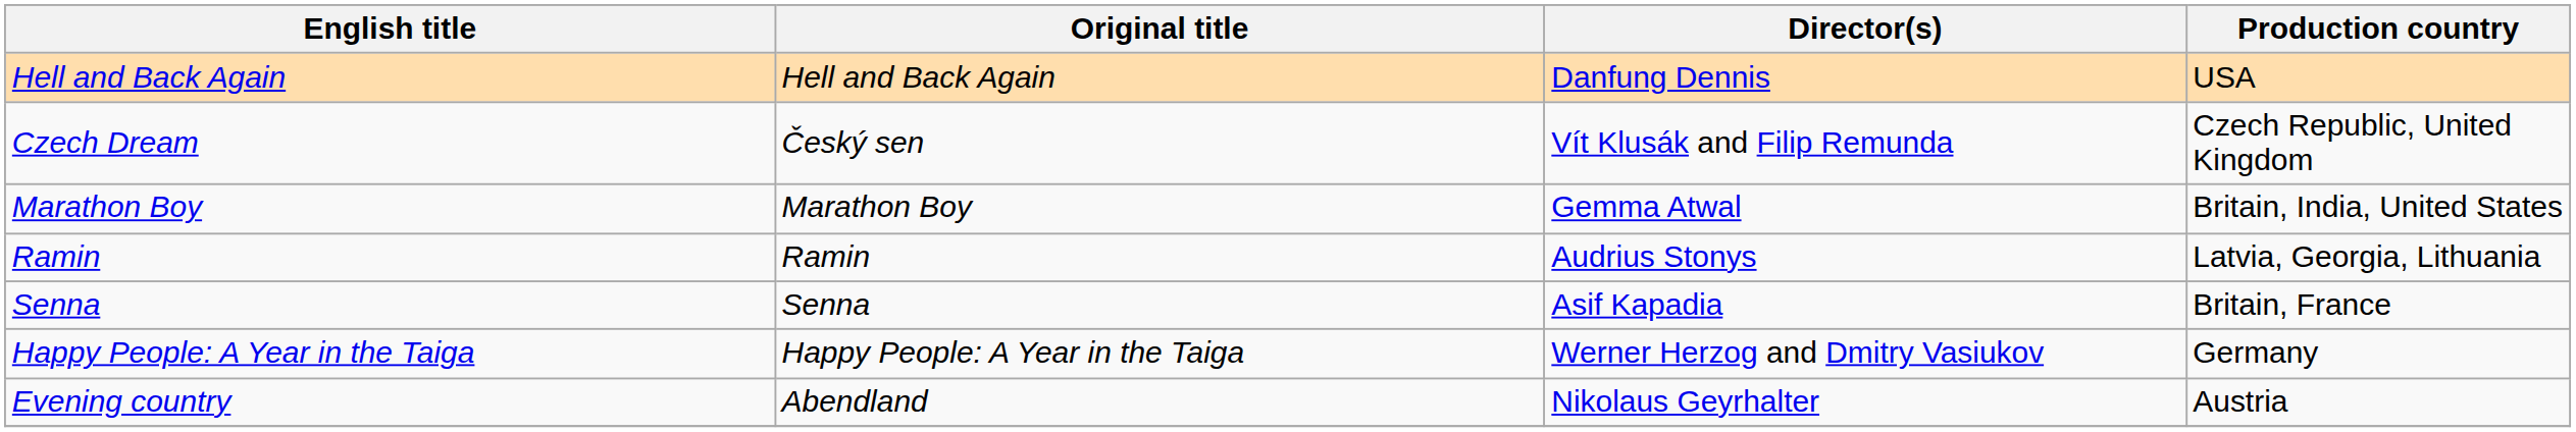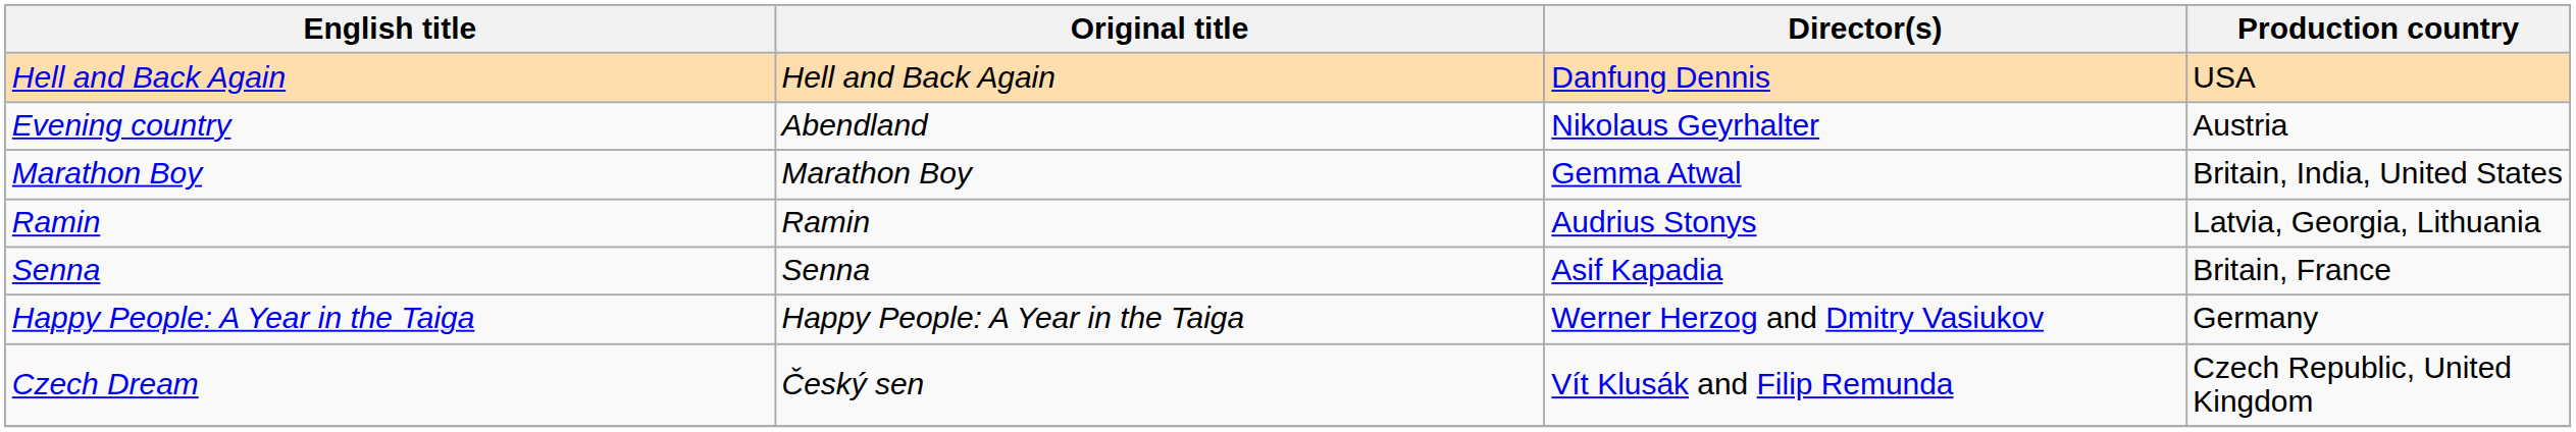 <table class="sortable wikitable" width="85%" cellpadding="5">
 <tr>
 <th width="30%">English title</th>
 <th width="30%">Original title</th>
 <th width="25%">Director(s)</th>
 <th width="15%">Production country</th>
 </tr>
 <tr style="background:#FFDEAD;">
 <td><em><a href='#'>Hell and Back Again</a></em></td>
 <td><em>Hell and Back Again</em></td>
 <td><a href='#'>Danfung Dennis</a></td>
 <td>USA</td>
 </tr>
 <tr>
-<td><em><a href='#'>Czech Dream</a></em></td>
-<td><em>Český sen</em></td>
-<td><a href='#'>Vít Klusák</a> and <a href='#'>Filip Remunda</a></td>
-<td>Czech Republic, United Kingdom</td>
+<td><em><a href='#'>Evening country</a></em></td>
+<td><em>Abendland</em></td>
+<td><a href='#'>Nikolaus Geyrhalter</a></td>
+<td>Austria</td>
 </tr>
 <tr>
 <td><em><a href='#'>Marathon Boy</a></em></td>
 <td><em>Marathon Boy</em></td>
 <td><a href='#'>Gemma Atwal</a></td>
 <td>Britain, India, United States</td>
 </tr>
 <tr>
 <td><em><a href='#'>Ramin</a></em></td>
 <td><em>Ramin</em></td>
 <td><a href='#'>Audrius Stonys</a></td>
 <td>Latvia, Georgia, Lithuania</td>
 </tr>
 <tr>
 <td><em><a href='#'>Senna</a></em></td>
 <td><em>Senna</em></td>
 <td><a href='#'>Asif Kapadia</a></td>
 <td>Britain, France</td>
 </tr>
 <tr>
 <td><em><a href='#'>Happy People: A Year in the Taiga</a></em></td>
 <td><em>Happy People: A Year in the Taiga</em></td>
 <td><a href='#'>Werner Herzog</a> and <a href='#'>Dmitry Vasiukov</a></td>
 <td>Germany</td>
 </tr>
 <tr>
-<td><em><a href='#'>Evening country</a></em></td>
-<td><em>Abendland</em></td>
-<td><a href='#'>Nikolaus Geyrhalter</a></td>
-<td>Austria</td>
+<td><em><a href='#'>Czech Dream</a></em></td>
+<td><em>Český sen</em></td>
+<td><a href='#'>Vít Klusák</a> and <a href='#'>Filip Remunda</a></td>
+<td>Czech Republic, United Kingdom</td>
 </tr>
 <tr>
 </tr>
 </table>
